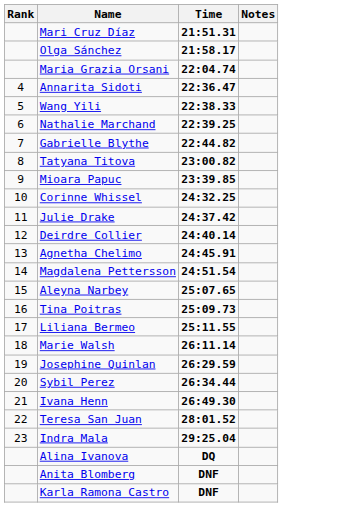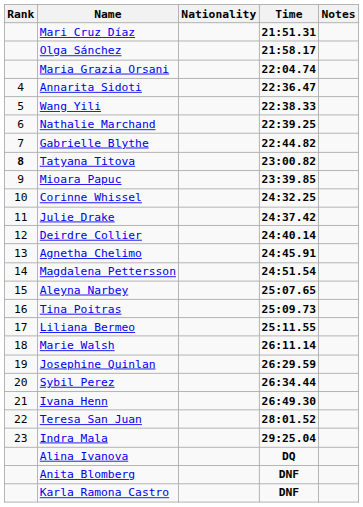 <table class="wikitable sortable" style="text-align:center">
 <tr>
 <th>Rank</th>
 <th>Name</th>
+<th>Nationality</th>
 <th>Time</th>
 <th>Notes</th>
 </tr>
 <tr>
 <td></td>
 <td align=left><a href='#'>Mari Cruz Díaz</a></td>
+<td align=left></td>
 <td><strong>21:51.31</strong></td>
 <td></td>
 </tr>
 <tr>
 <td></td>
 <td align=left><a href='#'>Olga Sánchez</a></td>
+<td align=left></td>
 <td><strong>21:58.17</strong></td>
 <td></td>
 </tr>
 <tr>
 <td></td>
 <td align=left><a href='#'>Maria Grazia Orsani</a></td>
+<td align=left></td>
 <td><strong>22:04.74</strong></td>
 <td></td>
 </tr>
 <tr>
 <td>4</td>
 <td align=left><a href='#'>Annarita Sidoti</a></td>
+<td align=left></td>
 <td><strong>22:36.47</strong></td>
 <td></td>
 </tr>
 <tr>
 <td>5</td>
 <td align=left><a href='#'>Wang Yili</a></td>
+<td align=left></td>
 <td><strong>22:38.33</strong></td>
 <td></td>
 </tr>
 <tr>
 <td>6</td>
 <td align=left><a href='#'>Nathalie Marchand</a></td>
+<td align=left></td>
 <td><strong>22:39.25</strong></td>
 <td></td>
 </tr>
 <tr>
 <td>7</td>
 <td align=left><a href='#'>Gabrielle Blythe</a></td>
+<td align=left></td>
 <td><strong>22:44.82</strong></td>
 <td></td>
 </tr>
 <tr>
-<td>8</td>
+<td><strong>8</strong></td>
 <td align=left><a href='#'>Tatyana Titova</a></td>
+<td align=left></td>
 <td><strong>23:00.82</strong></td>
 <td></td>
 </tr>
 <tr>
 <td>9</td>
 <td align=left><a href='#'>Mioara Papuc</a></td>
+<td align=left></td>
 <td><strong>23:39.85</strong></td>
 <td></td>
 </tr>
 <tr>
 <td>10</td>
 <td align=left><a href='#'>Corinne Whissel</a></td>
+<td align=left></td>
 <td><strong>24:32.25</strong></td>
 <td></td>
 </tr>
 <tr>
 <td>11</td>
 <td align=left><a href='#'>Julie Drake</a></td>
+<td align=left></td>
 <td><strong>24:37.42</strong></td>
 <td></td>
 </tr>
 <tr>
 <td>12</td>
 <td align=left><a href='#'>Deirdre Collier</a></td>
+<td align=left></td>
 <td><strong>24:40.14</strong></td>
 <td></td>
 </tr>
 <tr>
 <td>13</td>
 <td align=left><a href='#'>Agnetha Chelimo</a></td>
+<td align=left></td>
 <td><strong>24:45.91</strong></td>
 <td></td>
 </tr>
 <tr>
 <td>14</td>
 <td align=left><a href='#'>Magdalena Pettersson</a></td>
+<td align=left></td>
 <td><strong>24:51.54</strong></td>
 <td></td>
 </tr>
 <tr>
 <td>15</td>
 <td align=left><a href='#'>Aleyna Narbey</a></td>
+<td align=left></td>
 <td><strong>25:07.65</strong></td>
 <td></td>
 </tr>
 <tr>
 <td>16</td>
 <td align=left><a href='#'>Tina Poitras</a></td>
+<td align=left></td>
 <td><strong>25:09.73</strong></td>
 <td></td>
 </tr>
 <tr>
 <td>17</td>
 <td align=left><a href='#'>Liliana Bermeo</a></td>
+<td align=left></td>
 <td><strong>25:11.55</strong></td>
 <td></td>
 </tr>
 <tr>
 <td>18</td>
 <td align=left><a href='#'>Marie Walsh</a></td>
+<td align=left></td>
 <td><strong>26:11.14</strong></td>
 <td></td>
 </tr>
 <tr>
 <td>19</td>
 <td align=left><a href='#'>Josephine Quinlan</a></td>
+<td align=left></td>
 <td><strong>26:29.59</strong></td>
 <td></td>
 </tr>
 <tr>
 <td>20</td>
 <td align=left><a href='#'>Sybil Perez</a></td>
+<td align=left></td>
 <td><strong>26:34.44</strong></td>
 <td></td>
 </tr>
 <tr>
 <td>21</td>
 <td align=left><a href='#'>Ivana Henn</a></td>
+<td align=left></td>
 <td><strong>26:49.30</strong></td>
 <td></td>
 </tr>
 <tr>
 <td>22</td>
 <td align=left><a href='#'>Teresa San Juan</a></td>
+<td align=left></td>
 <td><strong>28:01.52</strong></td>
 <td></td>
 </tr>
 <tr>
 <td>23</td>
 <td align=left><a href='#'>Indra Mala</a></td>
+<td align=left></td>
 <td><strong>29:25.04</strong></td>
 <td></td>
 </tr>
 <tr>
 <td></td>
 <td align=left><a href='#'>Alina Ivanova</a></td>
+<td align=left></td>
 <td><strong>DQ</strong></td>
 <td></td>
 </tr>
 <tr>
 <td></td>
 <td align=left><a href='#'>Anita Blomberg</a></td>
+<td align=left></td>
 <td><strong>DNF</strong></td>
 <td></td>
 </tr>
 <tr>
 <td></td>
 <td align=left><a href='#'>Karla Ramona Castro</a></td>
+<td align=left></td>
 <td><strong>DNF</strong></td>
 <td></td>
 </tr>
 </table>
